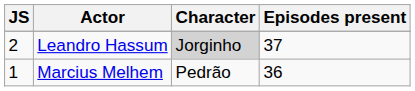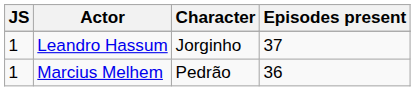 <table class="wikitable">
 <tr>
 <th>JS</th>
 <th>Actor</th>
 <th>Character</th>
 <th>Episodes present</th>
 </tr>
 <tr>
 </tr>
 <tr>
-<td>2</td>
+<td>1</td>
 <td><a href='#'>Leandro Hassum</a></td>
-<td style="background: lightgrey;">Jorginho</td>
+<td>Jorginho</td>
 <td>37</td>
 </tr>
 <tr>
 <td>1</td>
 <td><a href='#'>Marcius Melhem</a></td>
 <td>Pedrão</td>
 <td>36</td>
 </tr>
 </table>
